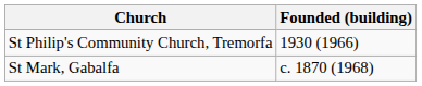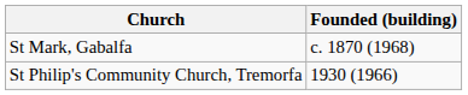 <table class="wikitable">
 <tr>
 <th>Church</th>
 <th>Founded (building)</th>
 </tr>
 <tr>
+<td>St Mark, Gabalfa</td>
+<td>c. 1870 (1968)</td>
+</tr>
+<tr>
 <td>St Philip's Community Church, Tremorfa</td>
 <td>1930 (1966)</td>
 </tr>
-<tr>
-<td>St Mark, Gabalfa</td>
-<td>c. 1870 (1968)</td>
-</tr>
 </table>
